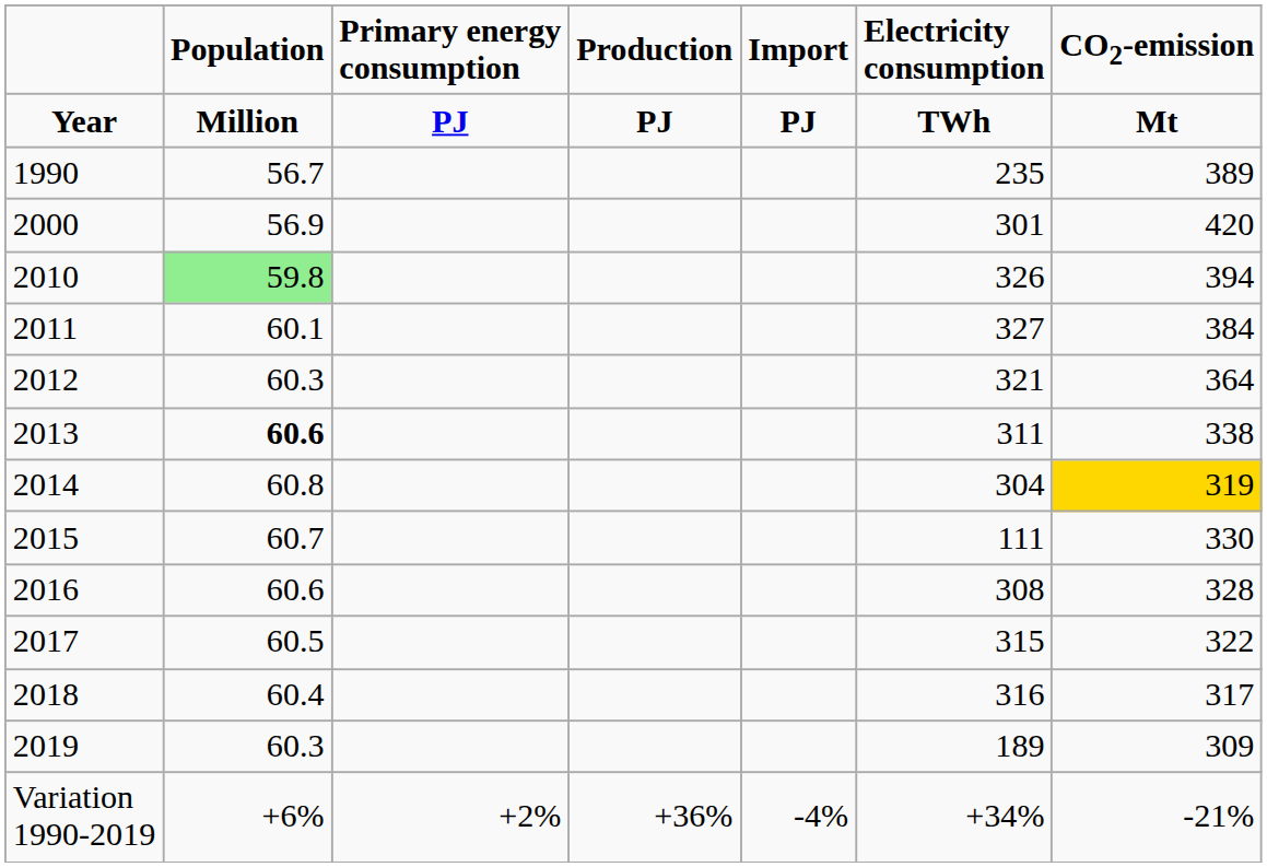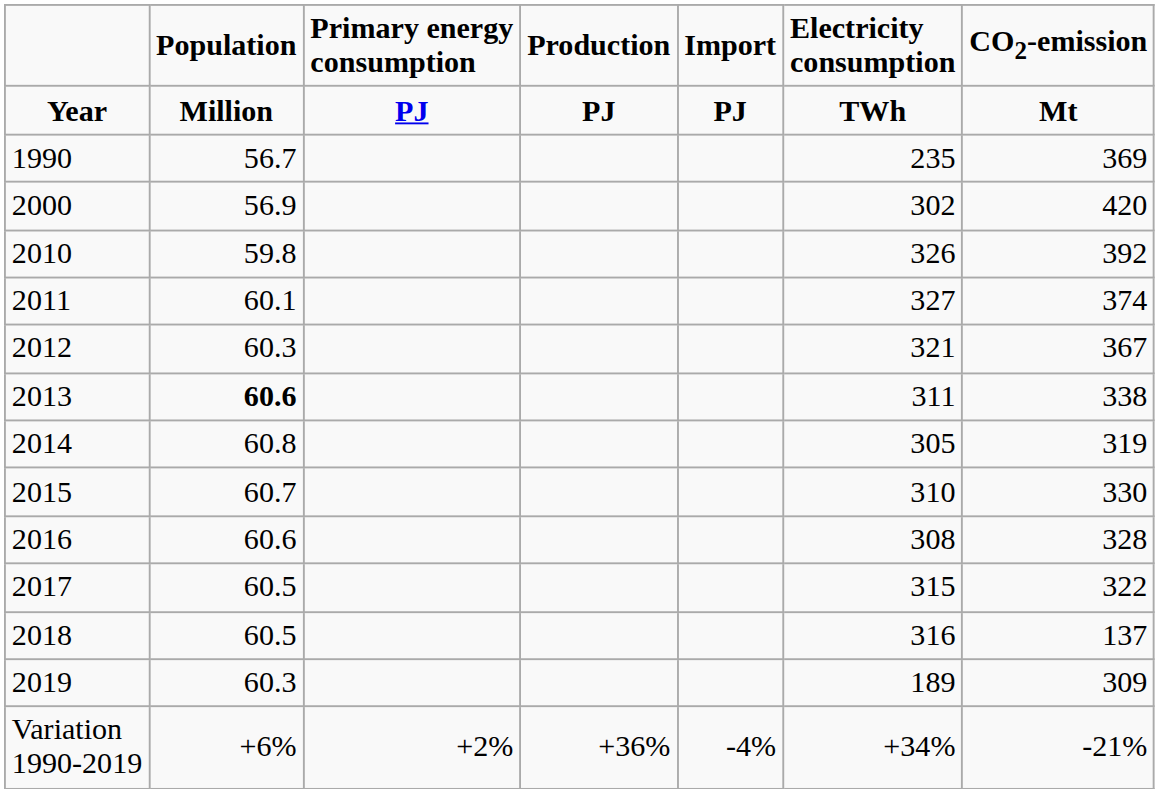 <table class="wikitable">
 <tr>
 <td></td>
 <td><strong>Population</strong></td>
 <td><strong>Primary energy</strong><br><strong>consumption</strong></td>
 <td><strong>Production</strong></td>
 <td><strong>Import</strong></td>
 <td><strong>Electricity</strong><br><strong>consumption</strong></td>
 <td><strong>CO<sub>2</sub>-emission</strong></td>
 </tr>
 <tr align="center">
 <td><strong>Year</strong></td>
 <td><strong>Million</strong></td>
 <td><strong><a href='#'>PJ</a></strong></td>
 <td><strong>PJ</strong></td>
 <td><strong>PJ</strong></td>
 <td><strong>TWh</strong></td>
 <td><strong>Mt</strong></td>
 </tr>
 <tr align="right">
 <td align="left">1990</td>
 <td>56.7</td>
 <td></td>
 <td></td>
 <td></td>
 <td>235</td>
-<td>389</td>
+<td>369</td>
 </tr>
 <tr align="right">
 <td align="left">2000</td>
 <td>56.9</td>
 <td></td>
 <td></td>
 <td></td>
-<td>301</td>
+<td>302</td>
 <td>420</td>
 </tr>
 <tr align="right">
 <td align="left">2010</td>
-<td style="background: lightgreen;">59.8</td>
+<td>59.8</td>
 <td></td>
 <td></td>
 <td></td>
 <td>326</td>
-<td>394</td>
+<td>392</td>
 </tr>
 <tr align="right">
 <td align="left">2011</td>
 <td>60.1</td>
 <td></td>
 <td></td>
 <td></td>
 <td>327</td>
-<td>384</td>
+<td>374</td>
 </tr>
 <tr align="right">
 <td align="left">2012</td>
 <td>60.3</td>
 <td></td>
 <td></td>
 <td></td>
 <td>321</td>
-<td>364</td>
+<td>367</td>
 </tr>
 <tr align="right">
 <td align="left">2013</td>
 <td><strong>60.6</strong></td>
 <td></td>
 <td></td>
 <td></td>
 <td>311</td>
 <td>338</td>
 </tr>
 <tr align="right">
 <td align="left">2014</td>
 <td>60.8</td>
 <td></td>
 <td></td>
 <td></td>
-<td>304</td>
-<td style="background: gold;">319</td>
+<td>305</td>
+<td>319</td>
 </tr>
 <tr align="right">
 <td align="left">2015</td>
 <td>60.7</td>
 <td></td>
 <td></td>
 <td></td>
-<td>111</td>
+<td>310</td>
 <td>330</td>
 </tr>
 <tr align="right">
 <td align="left">2016</td>
 <td>60.6</td>
 <td></td>
 <td></td>
 <td></td>
 <td>308</td>
 <td>328</td>
 </tr>
 <tr align="right">
 <td align="left">2017</td>
 <td>60.5</td>
 <td></td>
 <td></td>
 <td></td>
 <td>315</td>
 <td>322</td>
 </tr>
 <tr align="right">
 <td align="left">2018</td>
-<td>60.4</td>
+<td>60.5</td>
 <td></td>
 <td></td>
 <td></td>
 <td>316</td>
-<td>317</td>
+<td>137</td>
 </tr>
 <tr align="right">
 <td align="left">2019</td>
 <td>60.3</td>
 <td></td>
 <td></td>
 <td></td>
 <td>189</td>
 <td>309</td>
 </tr>
 <tr align="right">
 <td align="left">Variation<br>1990-2019</td>
 <td>+6%</td>
 <td>+2%</td>
 <td>+36%</td>
 <td>-4%</td>
 <td>+34%</td>
 <td>-21%</td>
 </tr>
 </table>
